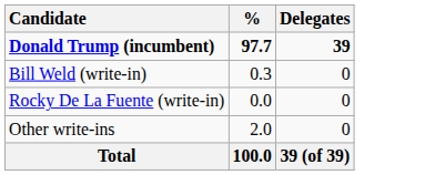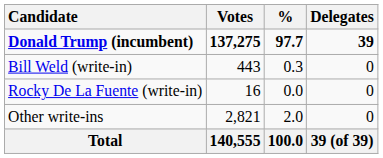 <table class="wikitable sortable" style="text-align:right;">
 <tr>
 <th style="text-align:left;">Candidate</th>
+<th>Votes</th>
 <th>%</th>
 <th>Delegates</th>
 </tr>
 <tr>
 <td style="text-align:left;" data-sort-name="Trump, Donald"><strong><a href='#'>Donald Trump</a></strong> <strong>(incumbent)</strong></td>
+<td><strong>137,275</strong></td>
 <td><strong>97.7</strong></td>
 <td><strong>39</strong></td>
 </tr>
 <tr>
 <td style="text-align:left;" data-sort-name="Weld, William"><a href='#'>Bill Weld</a> (write-in)</td>
+<td>443</td>
 <td>0.3</td>
 <td>0</td>
 </tr>
 <tr>
 <td style="text-align:left;" data-sort-name="De La Fuente, Rocky"><a href='#'>Rocky De La Fuente</a> (write-in)</td>
+<td>16</td>
 <td>0.0</td>
 <td>0</td>
 </tr>
 <tr>
 <td style="text-align:left;" data-sort-name="Z">Other write-ins</td>
+<td>2,821</td>
 <td>2.0</td>
 <td>0</td>
 </tr>
 <tr>
 <th>Total</th>
+<th>140,555</th>
 <th>100.0</th>
 <th>39 (of 39)</th>
 </tr>
 </table>
